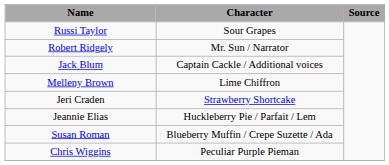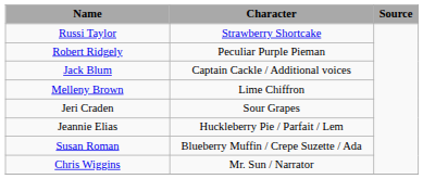 <table class="wikitable" style="font-size:90%; text-align:center; margin: 5px;">
 <tr>
 <th style="background:darkGrey; width:200px;">Name</th>
 <th style="background:darkGrey; width:250px;">Character</th>
 <th style="background:darkGrey; width:50px;">Source</th>
 </tr>
 <tr>
 <td><a href='#'>Russi Taylor</a></td>
-<td>Sour Grapes</td>
+<td><a href='#'>Strawberry Shortcake</a></td>
 <td rowspan="8"></td>
 </tr>
 <tr>
 <td><a href='#'>Robert Ridgely</a></td>
-<td>Mr. Sun / Narrator</td>
+<td>Peculiar Purple Pieman</td>
 </tr>
 <tr>
 <td><a href='#'>Jack Blum</a></td>
 <td>Captain Cackle / Additional voices</td>
 </tr>
 <tr>
 <td><a href='#'>Melleny Brown</a></td>
 <td>Lime Chiffron</td>
 </tr>
 <tr>
 <td>Jeri Craden</td>
-<td><a href='#'>Strawberry Shortcake</a></td>
+<td>Sour Grapes</td>
 </tr>
 <tr>
 <td>Jeannie Elias</td>
 <td>Huckleberry Pie / Parfait / Lem</td>
 </tr>
 <tr>
 <td><a href='#'>Susan Roman</a></td>
 <td>Blueberry Muffin / Crepe Suzette / Ada</td>
 </tr>
 <tr>
 <td><a href='#'>Chris Wiggins</a></td>
-<td>Peculiar Purple Pieman</td>
+<td>Mr. Sun / Narrator</td>
 </tr>
 <tr>
 </tr>
 </table>
